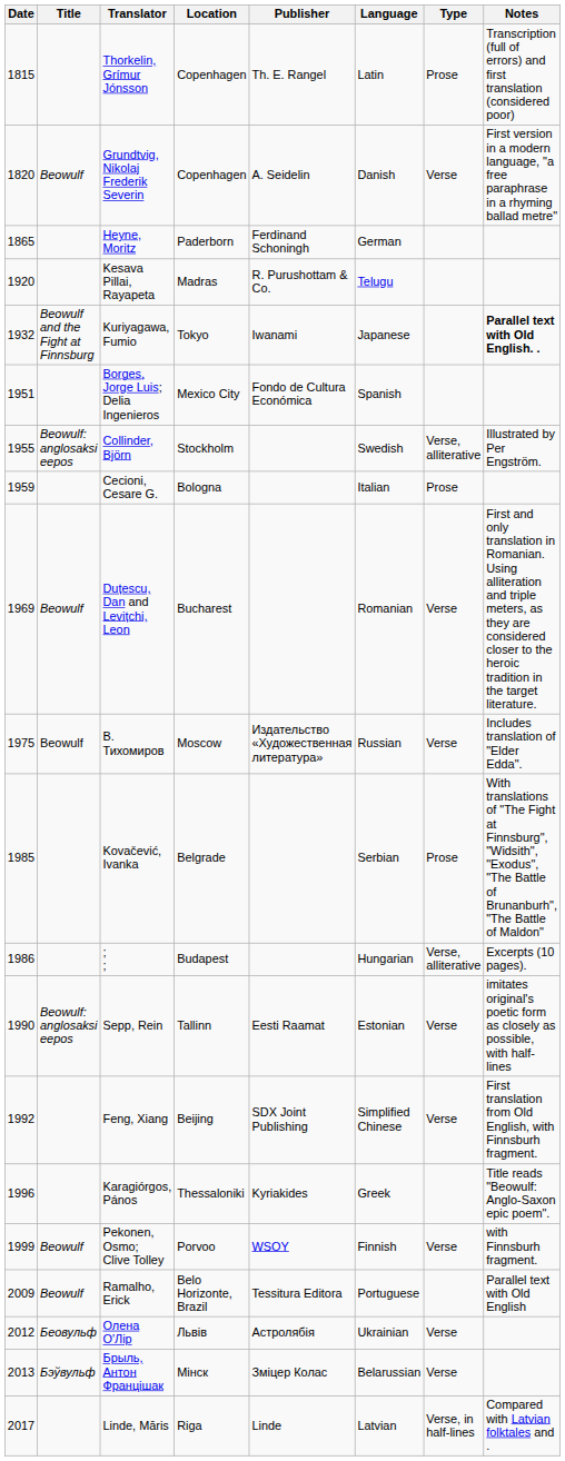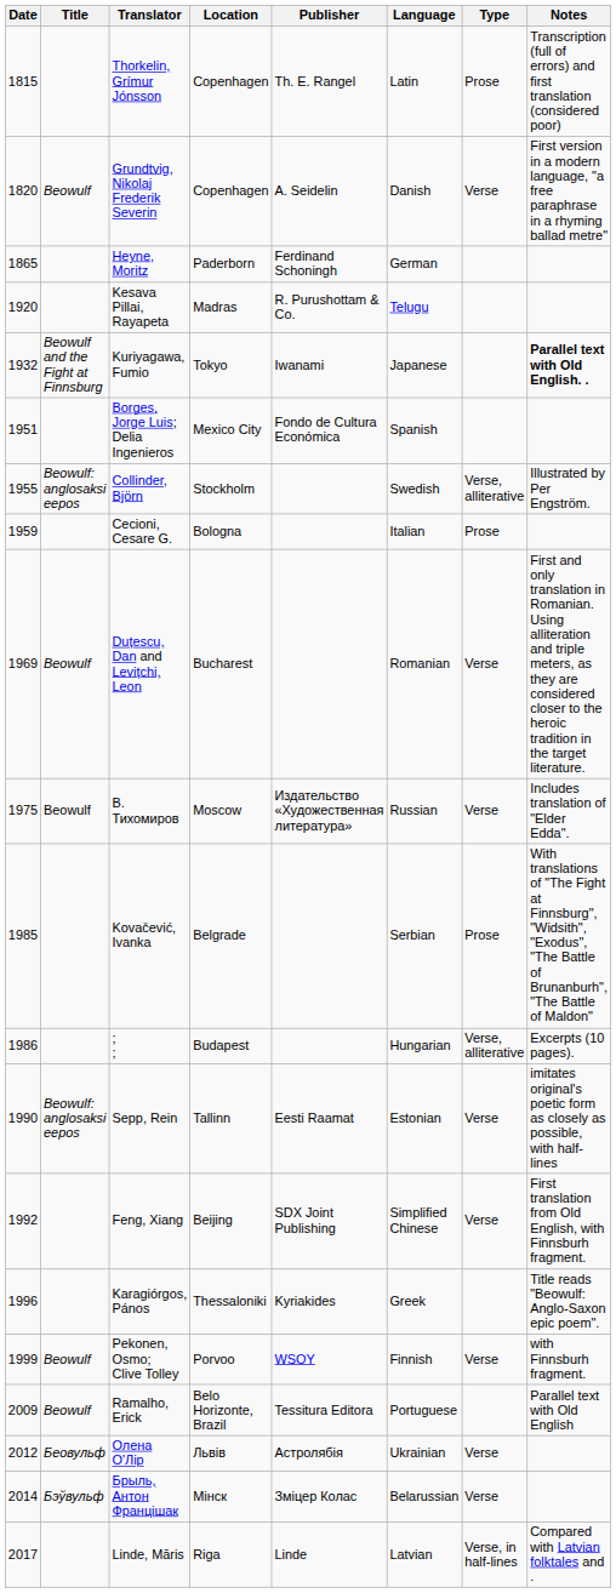 <table class="wikitable sortable">
 <tr>
 <th>Date</th>
 <th>Title</th>
 <th>Translator</th>
 <th>Location</th>
 <th>Publisher</th>
 <th>Language</th>
 <th>Type</th>
 <th>Notes</th>
 </tr>
 <tr>
 <td>1815</td>
 <td></td>
 <td><a href='#'>Thorkelin, Grímur Jónsson</a></td>
 <td>Copenhagen</td>
 <td>Th. E. Rangel</td>
 <td>Latin</td>
 <td>Prose</td>
 <td>Transcription (full of errors) and first translation (considered poor)</td>
 </tr>
 <tr>
 <td>1820</td>
 <td><em>Beowulf</em></td>
 <td><a href='#'>Grundtvig, Nikolaj Frederik Severin</a></td>
 <td>Copenhagen</td>
 <td>A. Seidelin</td>
 <td>Danish</td>
 <td>Verse</td>
 <td>First version in a modern language, "a free paraphrase in a rhyming ballad metre"</td>
 </tr>
 <tr>
 <td>1865</td>
 <td></td>
 <td><a href='#'>Heyne, Moritz</a></td>
 <td>Paderborn</td>
 <td>Ferdinand Schoningh</td>
 <td>German</td>
 <td></td>
 <td></td>
 </tr>
 <tr>
 <td>1920</td>
 <td></td>
 <td>Kesava Pillai, Rayapeta</td>
 <td>Madras</td>
 <td>R. Purushottam & Co.</td>
 <td><a href='#'>Telugu</a></td>
 <td></td>
 <td></td>
 </tr>
 <tr>
 <td>1932</td>
 <td><em>Beowulf and the Fight at Finnsburg</em></td>
 <td>Kuriyagawa, Fumio</td>
 <td>Tokyo</td>
 <td>Iwanami</td>
 <td>Japanese</td>
 <td></td>
 <td><strong>Parallel text with Old English. .</strong></td>
 </tr>
 <tr>
 <td>1951</td>
 <td></td>
 <td><a href='#'>Borges, Jorge Luis</a>;<br>Delia Ingenieros</td>
 <td>Mexico City</td>
 <td>Fondo de Cultura Económica</td>
 <td>Spanish</td>
 <td></td>
 <td></td>
 </tr>
 <tr>
 <td>1955</td>
 <td><em>Beowulf: anglosaksi eepos </em></td>
 <td><a href='#'>Collinder, Björn</a></td>
 <td>Stockholm</td>
 <td></td>
 <td>Swedish</td>
 <td>Verse, alliterative</td>
 <td>Illustrated by Per Engström.</td>
 </tr>
 <tr>
 <td>1959</td>
 <td></td>
 <td>Cecioni, Cesare G.</td>
 <td>Bologna</td>
 <td></td>
 <td>Italian</td>
 <td>Prose</td>
 <td></td>
 </tr>
 <tr>
 <td>1969</td>
 <td><em>Beowulf</em></td>
 <td><a href='#'>Duțescu, Dan</a> and <a href='#'>Levițchi, Leon</a></td>
 <td>Bucharest</td>
 <td></td>
 <td>Romanian</td>
 <td>Verse</td>
 <td>First and only translation in Romanian. Using alliteration and triple meters, as they are considered closer to the heroic tradition in the target literature.</td>
 </tr>
 <tr>
 <td>1975</td>
 <td>Beowulf</td>
 <td>В. Тихомиров</td>
 <td>Moscow</td>
 <td>Издательство «Художественная литература»</td>
 <td>Russian</td>
 <td>Verse</td>
 <td>Includes translation of "Elder Edda".</td>
 </tr>
 <tr>
 <td>1985</td>
 <td></td>
 <td>Kovačević, Ivanka</td>
 <td>Belgrade</td>
 <td></td>
 <td>Serbian</td>
 <td>Prose</td>
 <td>With translations of "The Fight at Finnsburg", "Widsith", "Exodus", "The Battle of Brunanburh", "The Battle of Maldon"</td>
 </tr>
 <tr>
 <td>1986</td>
 <td></td>
 <td>;<br>;<br></td>
 <td>Budapest</td>
 <td></td>
 <td>Hungarian</td>
 <td>Verse, alliterative</td>
 <td>Excerpts (10 pages).</td>
 </tr>
 <tr>
 <td>1990</td>
 <td><em>Beowulf: anglosaksi eepos </em></td>
 <td>Sepp, Rein</td>
 <td>Tallinn</td>
 <td>Eesti Raamat</td>
 <td>Estonian</td>
 <td>Verse</td>
 <td>imitates original's poetic form as closely as possible, with half-lines</td>
 </tr>
 <tr>
 <td>1992</td>
 <td></td>
 <td>Feng, Xiang</td>
 <td>Beijing</td>
 <td>SDX Joint Publishing</td>
 <td>Simplified Chinese</td>
 <td>Verse</td>
 <td>First translation from Old English, with Finnsburh fragment.</td>
 </tr>
 <tr>
 <td>1996</td>
 <td><br><small></small></td>
 <td>Karagiórgos, Pános</td>
 <td>Thessaloniki</td>
 <td>Kyriakides</td>
 <td>Greek</td>
 <td></td>
 <td>Title reads "Beowulf: Anglo-Saxon epic poem".</td>
 </tr>
 <tr>
 <td>1999</td>
 <td><em>Beowulf</em></td>
 <td>Pekonen, Osmo;<br>Clive Tolley</td>
 <td>Porvoo</td>
 <td><a href='#'>WSOY</a></td>
 <td>Finnish</td>
 <td>Verse</td>
 <td>with Finnsburh fragment. </td>
 </tr>
 <tr>
 <td>2009</td>
 <td><em>Beowulf</em></td>
 <td>Ramalho, Erick</td>
 <td>Belo Horizonte, Brazil</td>
 <td>Tessitura Editora</td>
 <td>Portuguese</td>
 <td></td>
 <td>Parallel text with Old English</td>
 </tr>
 <tr>
 <td>2012</td>
 <td><em>Беовульф</em></td>
 <td><a href='#'>Олена О'Лір</a></td>
 <td>Львів</td>
 <td>Астролябія</td>
 <td>Ukrainian</td>
 <td>Verse</td>
 <td></td>
 </tr>
 <tr>
-<td>2013</td>
+<td>2014</td>
 <td><em>Бэўвульф</em></td>
 <td><a href='#'>Брыль, Антон Францішак</a></td>
 <td>Мінск</td>
 <td>Зміцер Колас</td>
 <td>Belarussian</td>
 <td>Verse</td>
 <td></td>
 </tr>
 <tr>
 <td>2017</td>
 <td></td>
 <td>Linde, Māris</td>
 <td>Riga</td>
 <td>Linde</td>
 <td>Latvian</td>
 <td>Verse, in half-lines</td>
 <td>Compared with <a href='#'>Latvian folktales</a>  and .</td>
 </tr>
 </table>
